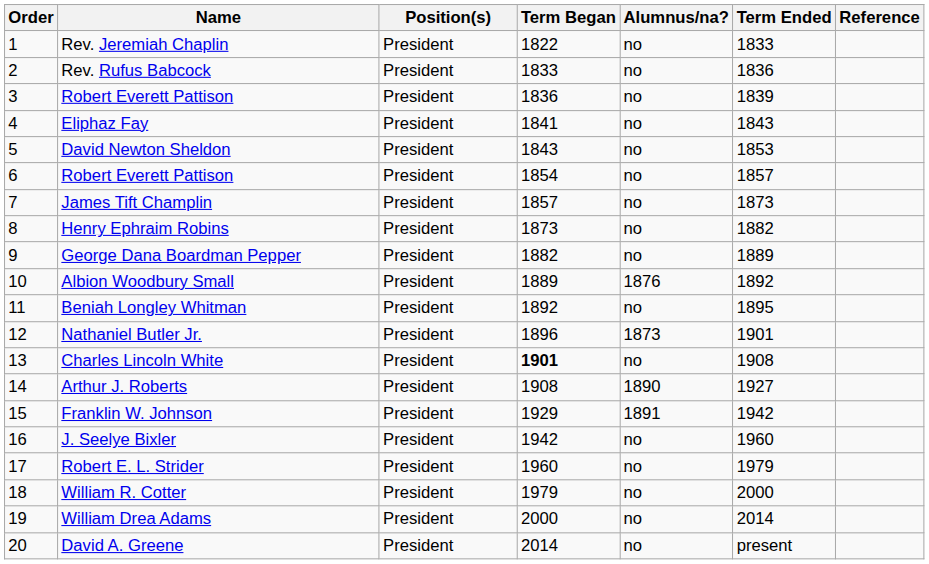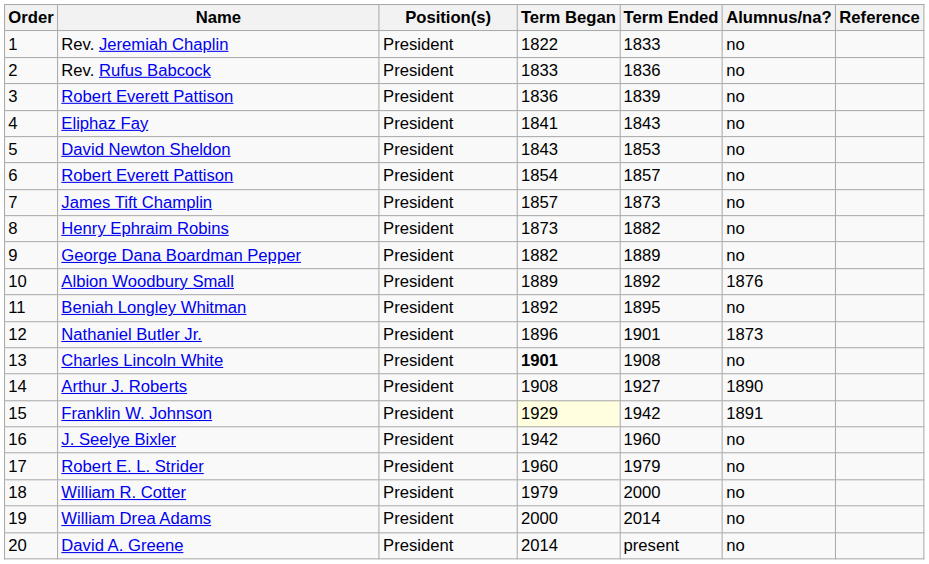 <table class="wikitable sortable" style="width:70%">
 <tr>
 <th width="5%">Order</th>
 <th width="35%">Name</th>
 <th width="15%">Position(s)</th>
 <th width="*">Term Began</th>
+<th width="*">Term Ended</th>
 <th width="*">Alumnus/na?</th>
-<th width="*">Term Ended</th>
 <th width="*" class="unsortable">Reference</th>
 </tr>
 <tr>
 <td>1</td>
 <td>Rev. <a href='#'>Jeremiah Chaplin</a></td>
 <td>President</td>
 <td>1822</td>
+<td>1833</td>
 <td>no</td>
-<td>1833</td>
 <td></td>
 </tr>
 <tr>
 <td>2</td>
 <td>Rev. <a href='#'>Rufus Babcock</a></td>
 <td>President</td>
 <td>1833</td>
+<td>1836</td>
 <td>no</td>
-<td>1836</td>
 <td></td>
 </tr>
 <tr>
 <td>3</td>
 <td><a href='#'>Robert Everett Pattison</a></td>
 <td>President</td>
 <td>1836</td>
+<td>1839</td>
 <td>no</td>
-<td>1839</td>
 <td></td>
 </tr>
 <tr>
 <td>4</td>
 <td><a href='#'>Eliphaz Fay</a></td>
 <td>President</td>
 <td>1841</td>
+<td>1843</td>
 <td>no</td>
-<td>1843</td>
 <td></td>
 </tr>
 <tr>
 <td>5</td>
 <td><a href='#'>David Newton Sheldon</a></td>
 <td>President</td>
 <td>1843</td>
+<td>1853</td>
 <td>no</td>
-<td>1853</td>
 <td></td>
 </tr>
 <tr>
 <td>6</td>
 <td><a href='#'>Robert Everett Pattison</a></td>
 <td>President</td>
 <td>1854</td>
+<td>1857</td>
 <td>no</td>
-<td>1857</td>
 <td></td>
 </tr>
 <tr>
 <td>7</td>
 <td><a href='#'>James Tift Champlin</a></td>
 <td>President</td>
 <td>1857</td>
+<td>1873</td>
 <td>no</td>
-<td>1873</td>
 <td></td>
 </tr>
 <tr>
 <td>8</td>
 <td><a href='#'>Henry Ephraim Robins</a></td>
 <td>President</td>
 <td>1873</td>
+<td>1882</td>
 <td>no</td>
-<td>1882</td>
 <td></td>
 </tr>
 <tr>
 <td>9</td>
 <td><a href='#'>George Dana Boardman Pepper</a></td>
 <td>President</td>
 <td>1882</td>
+<td>1889</td>
 <td>no</td>
-<td>1889</td>
 <td></td>
 </tr>
 <tr>
 <td>10</td>
 <td><a href='#'>Albion Woodbury Small</a></td>
 <td>President</td>
 <td>1889</td>
+<td>1892</td>
 <td>1876</td>
-<td>1892</td>
 <td></td>
 </tr>
 <tr>
 <td>11</td>
 <td><a href='#'>Beniah Longley Whitman</a></td>
 <td>President</td>
 <td>1892</td>
+<td>1895</td>
 <td>no</td>
-<td>1895</td>
 <td></td>
 </tr>
 <tr>
 <td>12</td>
 <td><a href='#'>Nathaniel Butler Jr.</a></td>
 <td>President</td>
 <td>1896</td>
+<td>1901</td>
 <td>1873</td>
-<td>1901</td>
 <td></td>
 </tr>
 <tr>
 <td>13</td>
 <td><a href='#'>Charles Lincoln White</a></td>
 <td>President</td>
 <td><strong>1901</strong></td>
+<td>1908</td>
 <td>no</td>
-<td>1908</td>
 <td></td>
 </tr>
 <tr>
 <td>14</td>
 <td><a href='#'>Arthur J. Roberts</a></td>
 <td>President</td>
 <td>1908</td>
+<td>1927</td>
 <td>1890</td>
-<td>1927</td>
 <td></td>
 </tr>
 <tr>
 <td>15</td>
 <td><a href='#'>Franklin W. Johnson</a></td>
 <td>President</td>
-<td>1929</td>
+<td style="background: lightyellow;">1929</td>
+<td>1942</td>
 <td>1891</td>
-<td>1942</td>
 <td></td>
 </tr>
 <tr>
 <td>16</td>
 <td><a href='#'>J. Seelye Bixler</a></td>
 <td>President</td>
 <td>1942</td>
+<td>1960</td>
 <td>no</td>
-<td>1960</td>
 <td></td>
 </tr>
 <tr>
 <td>17</td>
 <td><a href='#'>Robert E. L. Strider</a></td>
 <td>President</td>
 <td>1960</td>
+<td>1979</td>
 <td>no</td>
-<td>1979</td>
 <td></td>
 </tr>
 <tr>
 <td>18</td>
 <td><a href='#'>William R. Cotter</a></td>
 <td>President</td>
 <td>1979</td>
+<td>2000</td>
 <td>no</td>
-<td>2000</td>
 <td></td>
 </tr>
 <tr>
 <td>19</td>
 <td><a href='#'>William Drea Adams</a></td>
 <td>President</td>
 <td>2000</td>
+<td>2014</td>
 <td>no</td>
-<td>2014</td>
 <td></td>
 </tr>
 <tr>
 <td>20</td>
 <td><a href='#'>David A. Greene</a></td>
 <td>President</td>
 <td>2014</td>
+<td>present</td>
 <td>no</td>
-<td>present</td>
 <td></td>
 </tr>
 </table>
